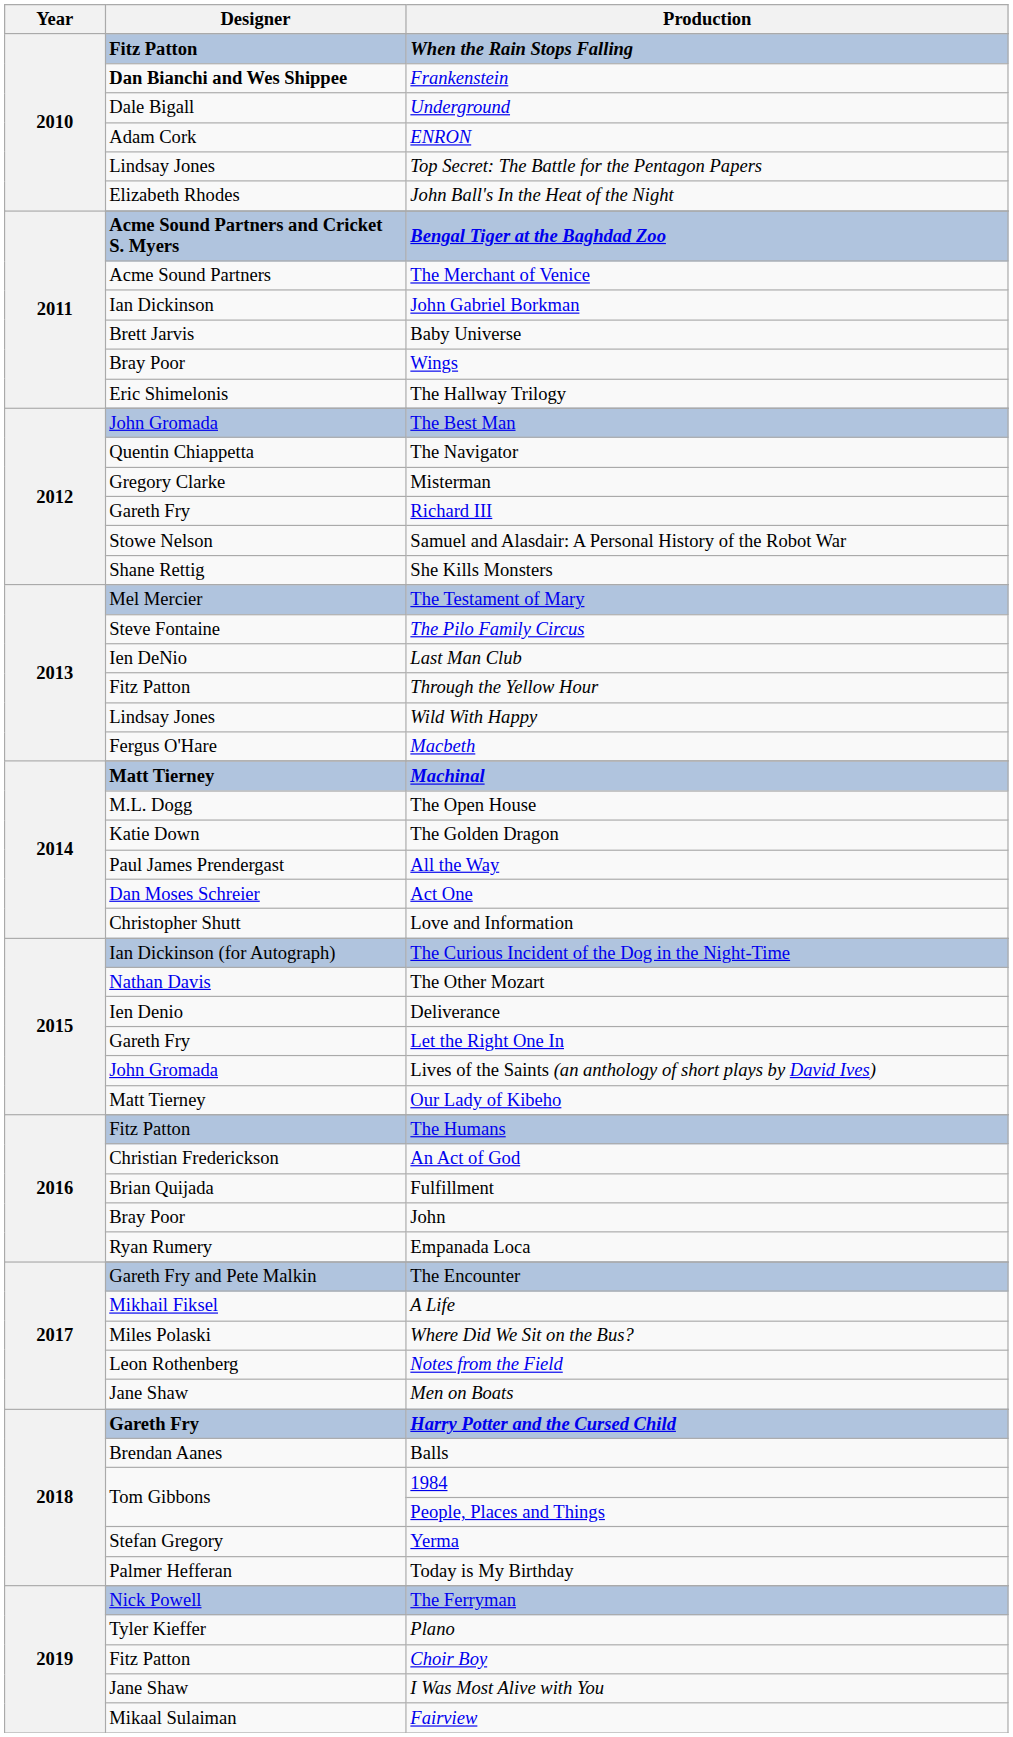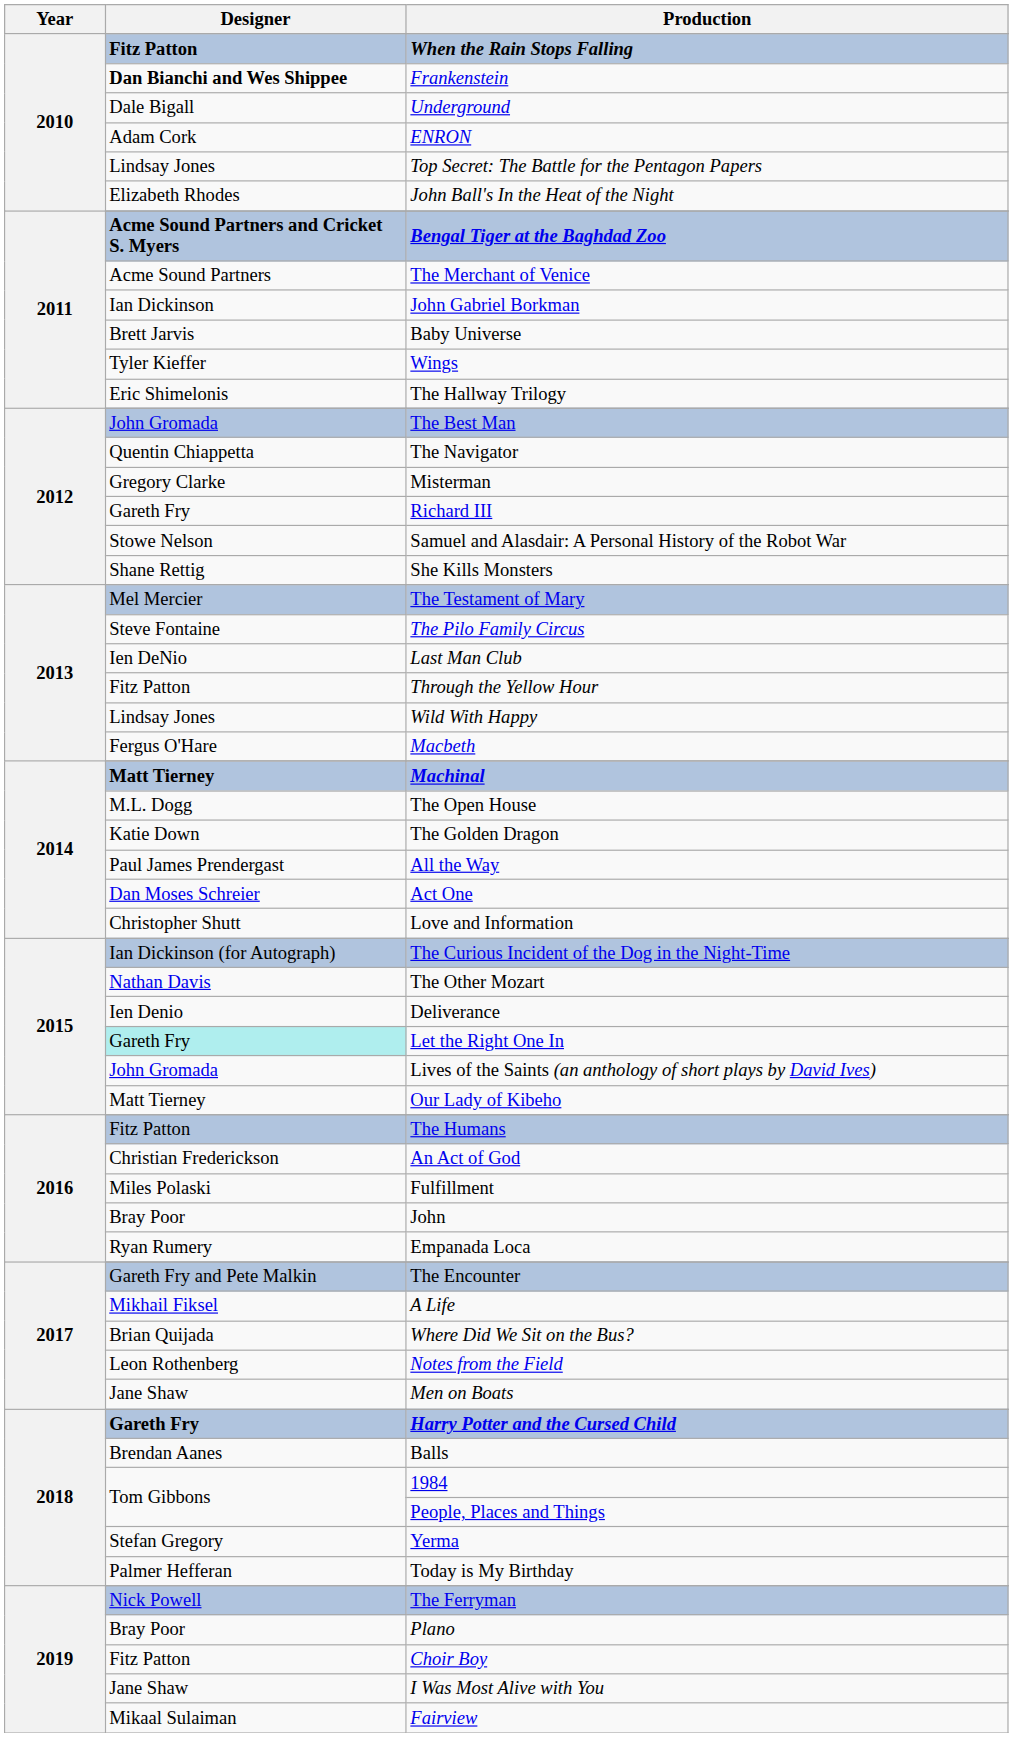 <table class="wikitable" style="width:98%;">
 <tr style="background:#bebebe;">
 <th style="width:10%;">Year</th>
 <th style="width:30%;">Designer</th>
 <th style="width:60%;">Production</th>
 </tr>
 <tr>
 <th rowspan="7">2010</th>
 </tr>
 <tr style="background:#B0C4DE">
 <td><strong>Fitz Patton</strong></td>
 <td><strong><em>When the Rain Stops Falling</em></strong></td>
 </tr>
 <tr>
 <td><strong>Dan Bianchi and Wes Shippee</strong></td>
 <td><em><a href='#'>Frankenstein</a></em></td>
 </tr>
 <tr>
 <td>Dale Bigall</td>
 <td><em><a href='#'>Underground</a></em></td>
 </tr>
 <tr>
 <td>Adam Cork</td>
 <td><em><a href='#'>ENRON</a></em></td>
 </tr>
 <tr>
 <td>Lindsay Jones</td>
 <td><em>Top Secret: The Battle for the Pentagon Papers</em></td>
 </tr>
 <tr>
 <td>Elizabeth Rhodes</td>
 <td><em>John Ball's In the Heat of the Night</em></td>
 </tr>
 <tr>
 <th rowspan="7">2011</th>
 </tr>
 <tr style="background:#B0C4DE">
 <td><strong>Acme Sound Partners and Cricket S. Myers</strong></td>
 <td><strong><em><a href='#'>Bengal Tiger at the Baghdad Zoo</a><em> <strong></td>
 </tr>
 <tr>
 <td>Acme Sound Partners</td>
 <td></em><a href='#'>The Merchant of Venice</a><em></td>
 </tr>
 <tr>
 <td>Ian Dickinson</td>
 <td></em><a href='#'>John Gabriel Borkman</a><em></td>
 </tr>
 <tr>
 <td>Brett Jarvis</td>
 <td></em>Baby Universe<em></td>
 </tr>
 <tr>
-<td>Bray Poor</td>
+<td>Tyler Kieffer</td>
 <td></em><a href='#'>Wings</a><em></td>
 </tr>
 <tr>
 <td>Eric Shimelonis</td>
 <td></em>The Hallway Trilogy<em></td>
 </tr>
 <tr>
 <th rowspan="7">2012</th>
 </tr>
 <tr style="background:#B0C4DE">
 <td></strong><a href='#'>John Gromada</a><strong></td>
 <td></em></strong><a href='#'>The Best Man</a><strong><em></td>
 </tr>
 <tr>
 <td>Quentin Chiappetta</td>
 <td></em>The Navigator<em></td>
 </tr>
 <tr>
 <td>Gregory Clarke</td>
 <td></em>Misterman<em></td>
 </tr>
 <tr>
 <td>Gareth Fry</td>
 <td></em><a href='#'>Richard III</a><em></td>
 </tr>
 <tr>
 <td>Stowe Nelson</td>
 <td></em>Samuel and Alasdair: A Personal History of the Robot War<em></td>
 </tr>
 <tr>
 <td>Shane Rettig</td>
 <td></em>She Kills Monsters<em></td>
 </tr>
 <tr>
 <th rowspan="7">2013</th>
 </tr>
 <tr style="background:#B0C4DE">
 <td></strong>Mel Mercier<strong></td>
 <td></em></strong><a href='#'>The Testament of Mary</a></em> </strong></td>
 </tr>
 <tr>
 <td>Steve Fontaine</td>
 <td><em><a href='#'>The Pilo Family Circus</a></em></td>
 </tr>
 <tr>
 <td>Ien DeNio</td>
 <td><em>Last Man Club</em></td>
 </tr>
 <tr>
 <td>Fitz Patton</td>
 <td><em>Through the Yellow Hour</em></td>
 </tr>
 <tr>
 <td>Lindsay Jones</td>
 <td><em>Wild With Happy</em></td>
 </tr>
 <tr>
 <td>Fergus O'Hare</td>
 <td><em><a href='#'>Macbeth</a></em></td>
 </tr>
 <tr>
 <th rowspan="7">2014</th>
 </tr>
 <tr style="background:#B0C4DE">
 <td><strong>Matt Tierney</strong></td>
 <td><strong><em><a href='#'>Machinal</a><em> <strong></td>
 </tr>
 <tr>
 <td>M.L. Dogg</td>
 <td></em>The Open House<em></td>
 </tr>
 <tr>
 <td>Katie Down</td>
 <td></em>The Golden Dragon<em></td>
 </tr>
 <tr>
 <td>Paul James Prendergast</td>
 <td></em><a href='#'>All the Way</a><em></td>
 </tr>
 <tr>
 <td><a href='#'>Dan Moses Schreier</a></td>
 <td></em><a href='#'>Act One</a><em></td>
 </tr>
 <tr>
 <td>Christopher Shutt</td>
 <td></em>Love and Information<em></td>
 </tr>
 <tr>
 <th rowspan="7">2015</th>
 </tr>
 <tr style="background:#B0C4DE">
 <td></strong>Ian Dickinson (for Autograph)<strong></td>
 <td></em></strong><a href='#'>The Curious Incident of the Dog in the Night-Time</a><strong><em></td>
 </tr>
 <tr>
 <td><a href='#'>Nathan Davis</a></td>
 <td></em>The Other Mozart<em></td>
 </tr>
 <tr>
 <td>Ien Denio</td>
 <td></em>Deliverance<em></td>
 </tr>
 <tr>
-<td>Gareth Fry</td>
+<td style="background: paleturquoise;">Gareth Fry</td>
 <td></em><a href='#'>Let the Right One In</a><em></td>
 </tr>
 <tr>
 <td><a href='#'>John Gromada</a></td>
 <td></em>Lives of the Saints<em> (an anthology of short plays by <a href='#'>David Ives</a>)</td>
 </tr>
 <tr>
 <td>Matt Tierney</td>
 <td></em><a href='#'>Our Lady of Kibeho</a><em></td>
 </tr>
 <tr>
 <th rowspan="6">2016</th>
 </tr>
 <tr style="background:#B0C4DE">
 <td></strong>Fitz Patton<strong></td>
 <td></em></strong><a href='#'>The Humans</a><strong><em></td>
 </tr>
 <tr>
 <td>Christian Frederickson</td>
 <td></em><a href='#'>An Act of God</a><em></td>
 </tr>
 <tr>
-<td>Brian Quijada</td>
+<td>Miles Polaski</td>
 <td></em>Fulfillment<em></td>
 </tr>
 <tr>
 <td>Bray Poor</td>
 <td></em>John<em></td>
 </tr>
 <tr>
 <td>Ryan Rumery</td>
 <td></em>Empanada Loca<em></td>
 </tr>
 <tr>
 <th rowspan="6">2017</th>
 </tr>
 <tr style="background:#B0C4DE">
 <td></strong>Gareth Fry and Pete Malkin<strong></td>
 <td></em></strong>The Encounter</em> </strong></td>
 </tr>
 <tr>
 <td><a href='#'>Mikhail Fiksel</a></td>
 <td><em>A Life</em></td>
 </tr>
 <tr>
-<td>Miles Polaski</td>
+<td>Brian Quijada</td>
 <td><em>Where Did We Sit on the Bus?</em></td>
 </tr>
 <tr>
 <td>Leon Rothenberg</td>
 <td><em><a href='#'>Notes from the Field</a></em></td>
 </tr>
 <tr>
 <td>Jane Shaw</td>
 <td><em>Men on Boats</em></td>
 </tr>
 <tr>
 <th rowspan="7">2018</th>
 </tr>
 <tr style="background:#B0C4DE">
 <td><strong>Gareth Fry</strong></td>
 <td><strong><em><a href='#'>Harry Potter and the Cursed Child</a><em> <strong></td>
 </tr>
 <tr>
 <td>Brendan Aanes</td>
 <td></em>Balls<em></td>
 </tr>
 <tr>
 <td rowspan="2">Tom Gibbons</td>
 <td></em><a href='#'>1984</a><em></td>
 </tr>
 <tr>
 <td></em><a href='#'>People, Places and Things</a><em></td>
 </tr>
 <tr>
 <td>Stefan Gregory</td>
 <td></em><a href='#'>Yerma</a><em></td>
 </tr>
 <tr>
 <td>Palmer Hefferan</td>
 <td></em>Today is My Birthday<em></td>
 </tr>
 <tr>
 <th rowspan="6">2019</th>
 </tr>
 <tr style="background:#B0C4DE">
 <td></strong><a href='#'>Nick Powell</a><strong></td>
 <td></em></strong><a href='#'>The Ferryman</a></em> </strong></td>
 </tr>
 <tr>
-<td>Tyler Kieffer</td>
+<td>Bray Poor</td>
 <td><em>Plano</em></td>
 </tr>
 <tr>
 <td>Fitz Patton</td>
 <td><em><a href='#'>Choir Boy</a></em></td>
 </tr>
 <tr>
 <td>Jane Shaw</td>
 <td><em>I Was Most Alive with You</em></td>
 </tr>
 <tr>
 <td>Mikaal Sulaiman</td>
 <td><em><a href='#'>Fairview</a></em></td>
 </tr>
 </table>
